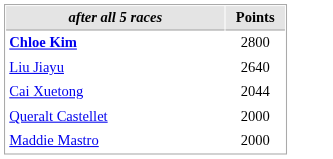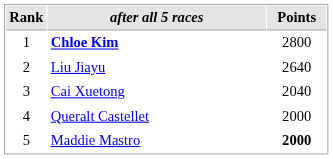 <table cellspacing="1" cellpadding="3" style="border:1px solid #aaa; font-size:86%;">
 <tr style="background:#e4e4e4;">
+<th style="border-bottom:1px solid #aaa; width:10px;">Rank</th>
 <th style="border-bottom:1px solid #aaa; width:200px;"><em>after all 5 races</em></th>
 <th style="border-bottom:1px solid #aaa; width:50px;">Points</th>
 </tr>
 <tr>
+<td align=center>1</td>
 <td> <strong><a href='#'>Chloe Kim</a></strong></td>
 <td align=center>2800</td>
 </tr>
 <tr>
+<td align=center>2</td>
 <td> <a href='#'>Liu Jiayu</a></td>
 <td align=center>2640</td>
 </tr>
 <tr>
+<td align=center>3</td>
 <td> <a href='#'>Cai Xuetong</a></td>
-<td align=center>2044</td>
+<td align=center>2040</td>
 </tr>
 <tr>
+<td align=center>4</td>
 <td> <a href='#'>Queralt Castellet</a></td>
 <td align=center>2000</td>
 </tr>
 <tr>
+<td align=center>5</td>
 <td> <a href='#'>Maddie Mastro</a></td>
-<td align=center>2000</td>
+<td align=center><strong>2000</strong></td>
 </tr>
 </table>
